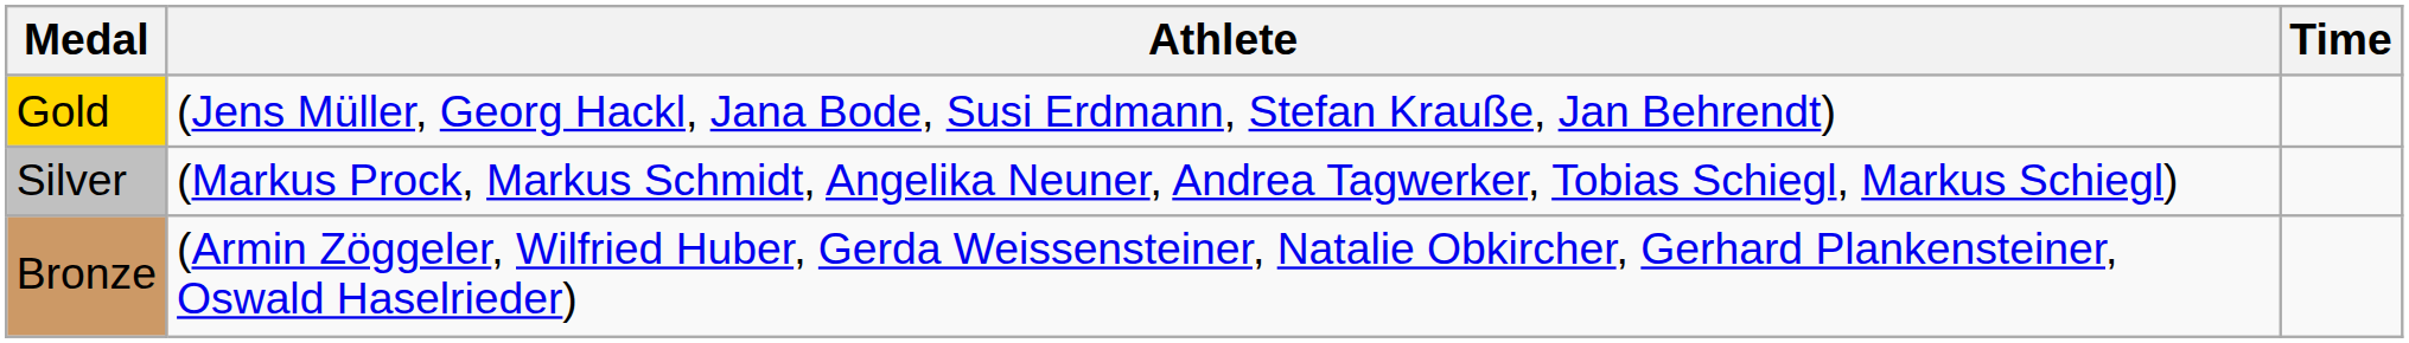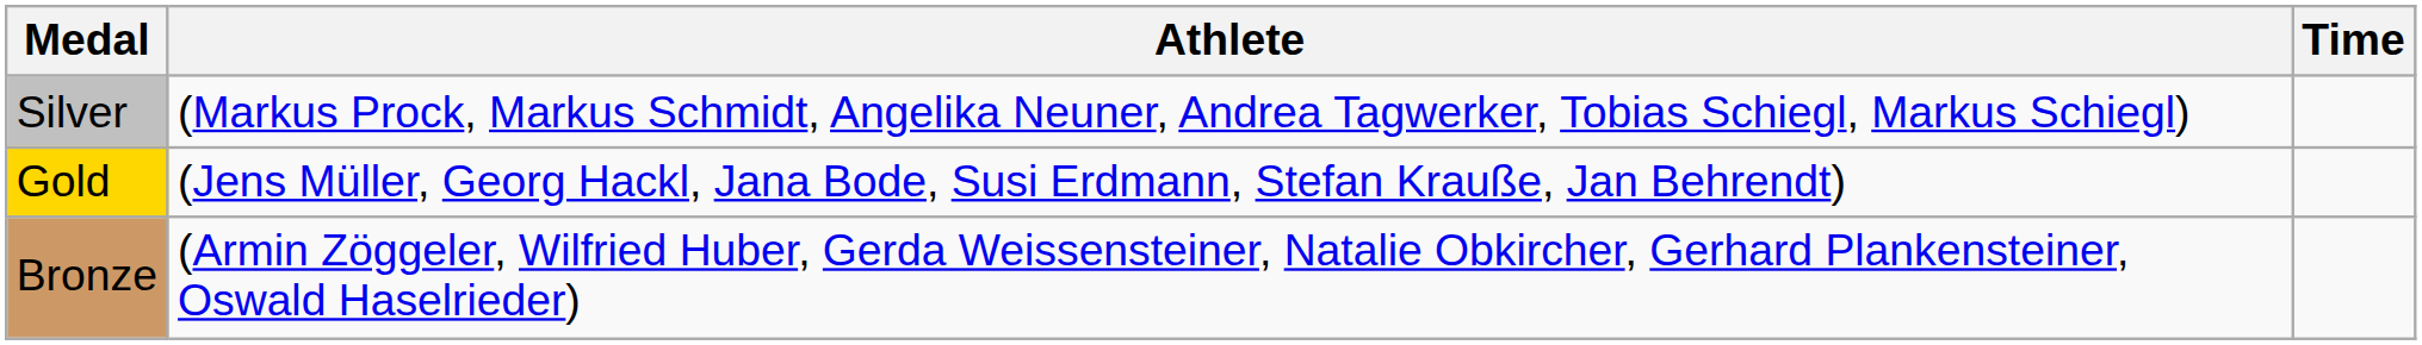 <table class="wikitable">
 <tr>
 <th>Medal</th>
 <th>Athlete</th>
 <th>Time</th>
 </tr>
 <tr>
-<td bgcolor="gold">Gold</td>
-<td> (<a href='#'>Jens Müller</a>, <a href='#'>Georg Hackl</a>, <a href='#'>Jana Bode</a>, <a href='#'>Susi Erdmann</a>, <a href='#'>Stefan Krauße</a>, <a href='#'>Jan Behrendt</a>)</td>
+<td bgcolor="silver">Silver</td>
+<td> (<a href='#'>Markus Prock</a>, <a href='#'>Markus Schmidt</a>, <a href='#'>Angelika Neuner</a>, <a href='#'>Andrea Tagwerker</a>, <a href='#'>Tobias Schiegl</a>, <a href='#'>Markus Schiegl</a>)</td>
 <td></td>
 </tr>
 <tr>
-<td bgcolor="silver">Silver</td>
-<td> (<a href='#'>Markus Prock</a>, <a href='#'>Markus Schmidt</a>, <a href='#'>Angelika Neuner</a>, <a href='#'>Andrea Tagwerker</a>, <a href='#'>Tobias Schiegl</a>, <a href='#'>Markus Schiegl</a>)</td>
+<td bgcolor="gold">Gold</td>
+<td> (<a href='#'>Jens Müller</a>, <a href='#'>Georg Hackl</a>, <a href='#'>Jana Bode</a>, <a href='#'>Susi Erdmann</a>, <a href='#'>Stefan Krauße</a>, <a href='#'>Jan Behrendt</a>)</td>
 <td></td>
 </tr>
 <tr>
 <td bgcolor="CC9966">Bronze</td>
 <td> (<a href='#'>Armin Zöggeler</a>, <a href='#'>Wilfried Huber</a>, <a href='#'>Gerda Weissensteiner</a>, <a href='#'>Natalie Obkircher</a>, <a href='#'>Gerhard Plankensteiner</a>, <a href='#'>Oswald Haselrieder</a>)</td>
 <td></td>
 </tr>
 </table>
